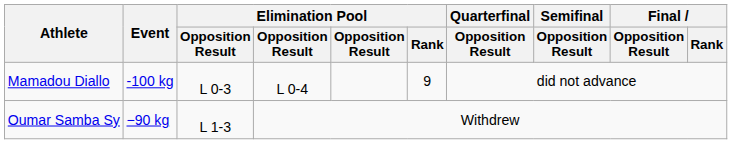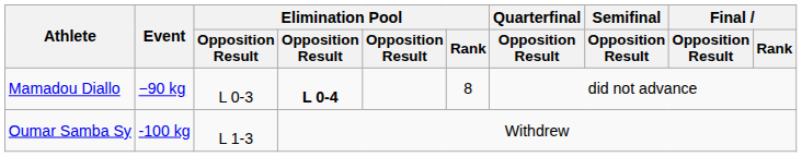 <table class="wikitable" style="font-size:90%">
 <tr>
 <th rowspan="2">Athlete</th>
 <th rowspan="2">Event</th>
 <th colspan=4>Elimination Pool</th>
 <th>Quarterfinal</th>
 <th>Semifinal</th>
 <th colspan=2>Final / </th>
 </tr>
 <tr style="font-size: 95%">
 <th>Opposition<br>Result</th>
 <th>Opposition<br>Result</th>
 <th>Opposition<br>Result</th>
 <th>Rank</th>
 <th>Opposition<br>Result</th>
 <th>Opposition<br>Result</th>
 <th>Opposition<br>Result</th>
 <th>Rank</th>
 </tr>
 <tr align=center>
 <td align=left><a href='#'>Mamadou Diallo</a></td>
-<td align=left><a href='#'>-100 kg</a></td>
+<td align=left><a href='#'>−90 kg</a></td>
 <td><br> L 0-3</td>
-<td><br> L 0-4</td>
+<td><strong><br> L 0-4</strong></td>
 <td></td>
-<td>9</td>
+<td>8</td>
 <td colspan=4>did not advance</td>
 </tr>
 <tr align=center>
 <td align=left><a href='#'>Oumar Samba Sy</a></td>
-<td align=left><a href='#'>−90 kg</a></td>
+<td align=left><a href='#'>-100 kg</a></td>
 <td><br> L 1-3</td>
 <td colspan=7>Withdrew</td>
 </tr>
 </table>
